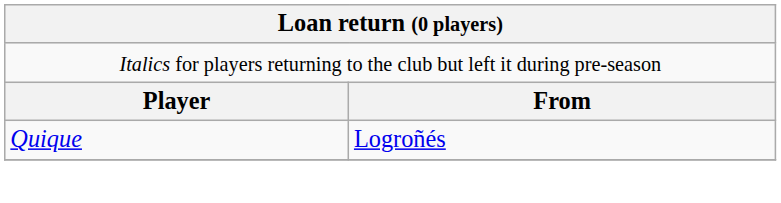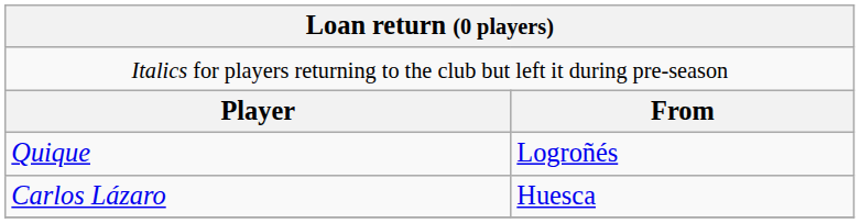 <table class="wikitable collapsible collapsed">
 <tr>
 <th colspan="2" width="500"> <strong>Loan return</strong> <small>(0 players)</small></th>
 </tr>
 <tr>
 <td colspan="2" align="center"><small><em>Italics</em> for players returning to the club but left it during pre-season</small></td>
 </tr>
 <tr>
 <th>Player</th>
 <th>From</th>
 </tr>
 <tr>
 <td> <em><a href='#'>Quique</a></em></td>
 <td> <a href='#'>Logroñés</a></td>
 </tr>
 <tr>
+<td> <em><a href='#'>Carlos Lázaro</a></em></td>
+<td> <a href='#'>Huesca</a></td>
+</tr>
+<tr>
 </tr>
 </table>
